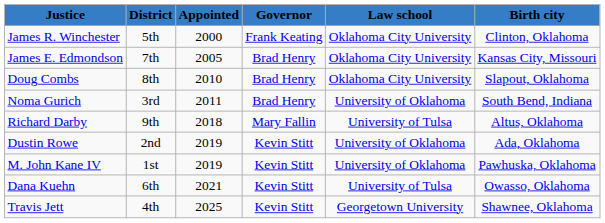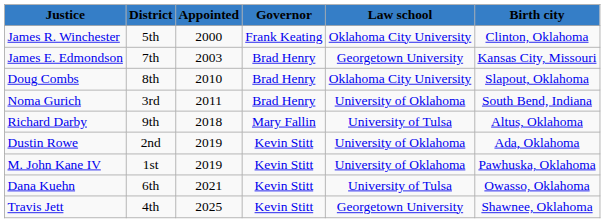 <table class="wikitable">
 <tr>
 <th style="background-color:#357EC7">Justice</th>
 <th style="background-color:#357EC7">District</th>
 <th style="background-color:#357EC7">Appointed</th>
 <th style="background-color:#357EC7">Governor</th>
 <th style="background-color:#357EC7">Law school</th>
 <th style="background-color:#357EC7">Birth city</th>
 </tr>
 <tr valign="top">
 <td><a href='#'>James R. Winchester</a></td>
 <td style="text-align:center">5th</td>
 <td style="text-align:center">2000</td>
 <td style="text-align:center"><a href='#'>Frank Keating</a></td>
 <td style="text-align:center"><a href='#'>Oklahoma City University</a></td>
 <td style="text-align:center"><a href='#'>Clinton, Oklahoma</a></td>
 </tr>
 <tr valign="top">
 <td><a href='#'>James E. Edmondson</a></td>
 <td style="text-align:center">7th</td>
-<td style="text-align:center">2005</td>
+<td style="text-align:center">2003</td>
 <td style="text-align:center"><a href='#'>Brad Henry</a></td>
-<td style="text-align:center"><a href='#'>Oklahoma City University</a></td>
+<td style="text-align:center"><a href='#'>Georgetown University</a></td>
 <td style="text-align:center"><a href='#'>Kansas City, Missouri</a></td>
 </tr>
 <tr valign="top">
 <td><a href='#'>Doug Combs</a></td>
 <td style="text-align:center">8th</td>
 <td style="text-align:center">2010</td>
 <td style="text-align:center"><a href='#'>Brad Henry</a></td>
 <td style="text-align:center"><a href='#'>Oklahoma City University</a></td>
 <td style="text-align:center"><a href='#'>Slapout, Oklahoma</a></td>
 </tr>
 <tr valign="top">
 <td><a href='#'>Noma Gurich</a></td>
 <td style="text-align:center">3rd</td>
 <td style="text-align:center">2011</td>
 <td style="text-align:center"><a href='#'>Brad Henry</a></td>
 <td style="text-align:center"><a href='#'>University of Oklahoma</a></td>
 <td style="text-align:center"><a href='#'>South Bend, Indiana</a></td>
 </tr>
 <tr valign="top">
 <td><a href='#'>Richard Darby</a></td>
 <td style="text-align:center">9th</td>
 <td style="text-align:center">2018</td>
 <td style="text-align:center"><a href='#'>Mary Fallin</a></td>
 <td style="text-align:center"><a href='#'>University of Tulsa</a></td>
 <td style="text-align:center"><a href='#'>Altus, Oklahoma</a></td>
 </tr>
 <tr valign="top">
 <td><a href='#'>Dustin Rowe</a></td>
 <td style="text-align:center">2nd</td>
 <td style="text-align:center">2019</td>
 <td style="text-align:center"><a href='#'>Kevin Stitt</a></td>
 <td style="text-align:center"><a href='#'>University of Oklahoma</a></td>
 <td style="text-align:center"><a href='#'>Ada, Oklahoma</a></td>
 </tr>
 <tr valign="top">
 <td><a href='#'>M. John Kane IV</a></td>
 <td style="text-align:center">1st</td>
 <td style="text-align:center">2019</td>
 <td style="text-align:center"><a href='#'>Kevin Stitt</a></td>
 <td style="text-align:center"><a href='#'>University of Oklahoma</a></td>
 <td style="text-align:center"><a href='#'>Pawhuska, Oklahoma</a></td>
 </tr>
 <tr valign="top">
 <td><a href='#'>Dana Kuehn</a></td>
 <td style="text-align:center">6th</td>
 <td style="text-align:center">2021</td>
 <td style="text-align:center"><a href='#'>Kevin Stitt</a></td>
 <td style="text-align:center"><a href='#'>University of Tulsa</a></td>
 <td style="text-align:center"><a href='#'>Owasso, Oklahoma</a></td>
 </tr>
 <tr valign="top">
 <td><a href='#'>Travis Jett</a></td>
 <td style="text-align:center">4th</td>
 <td style="text-align:center">2025</td>
 <td style="text-align:center"><a href='#'>Kevin Stitt</a></td>
 <td style="text-align:center"><a href='#'>Georgetown University</a></td>
 <td style="text-align:center"><a href='#'>Shawnee, Oklahoma</a></td>
 </tr>
 </table>
